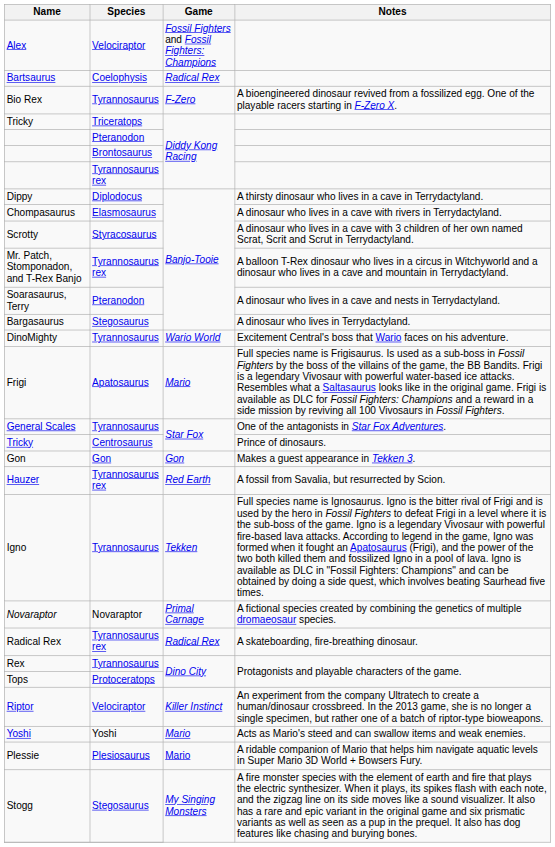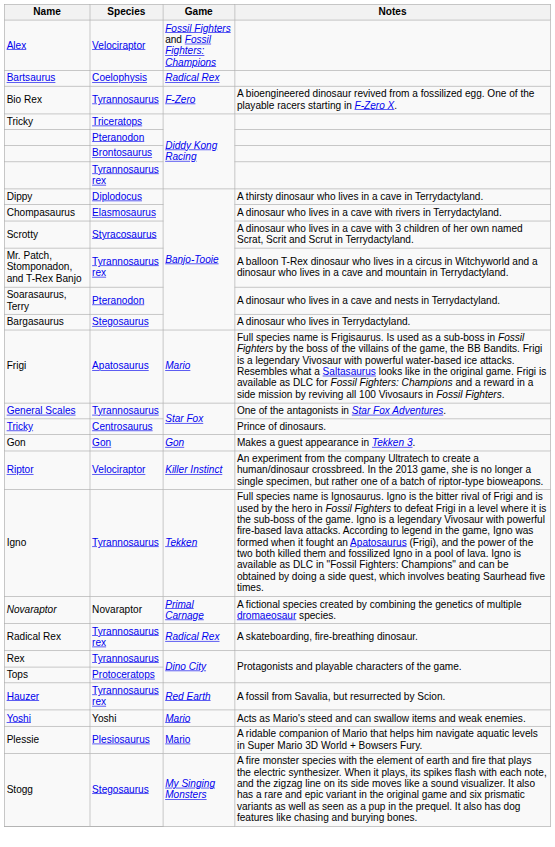 <table class="wikitable sortable">
 <tr>
 <th>Name</th>
 <th>Species</th>
 <th>Game</th>
 <th>Notes</th>
 </tr>
 <tr>
 <td><a href='#'>Alex</a></td>
 <td><a href='#'>Velociraptor</a></td>
 <td><em><a href='#'>Fossil Fighters</a></em> and <em><a href='#'>Fossil Fighters: Champions</a></em></td>
 <td></td>
 </tr>
 <tr>
 <td><a href='#'>Bartsaurus</a></td>
 <td><a href='#'>Coelophysis</a></td>
 <td><em><a href='#'>Radical Rex</a></em></td>
 <td></td>
 </tr>
 <tr>
 <td>Bio Rex</td>
 <td><a href='#'>Tyrannosaurus</a></td>
 <td><em><a href='#'>F-Zero</a></em></td>
 <td>A bioengineered dinosaur revived from a fossilized egg. One of the playable racers starting in <em><a href='#'>F-Zero X</a></em>.</td>
 </tr>
 <tr>
 <td>Tricky</td>
 <td><a href='#'>Triceratops</a></td>
 <td rowspan="4"><em><a href='#'>Diddy Kong Racing</a></em></td>
 <td></td>
 </tr>
 <tr>
 <td></td>
 <td><a href='#'>Pteranodon</a></td>
 <td></td>
 </tr>
 <tr>
 <td></td>
 <td><a href='#'>Brontosaurus</a></td>
 <td></td>
 </tr>
 <tr>
 <td></td>
 <td><a href='#'>Tyrannosaurus rex</a></td>
 <td></td>
 </tr>
 <tr>
 <td>Dippy</td>
 <td><a href='#'>Diplodocus</a></td>
 <td rowspan="6"><em><a href='#'>Banjo-Tooie</a></em></td>
 <td>A thirsty dinosaur who lives in a cave in Terrydactyland.</td>
 </tr>
 <tr>
 <td>Chompasaurus</td>
 <td><a href='#'>Elasmosaurus</a></td>
 <td>A dinosaur who lives in a cave with rivers in Terrydactyland.</td>
 </tr>
 <tr>
 <td>Scrotty</td>
 <td><a href='#'>Styracosaurus</a></td>
 <td>A dinosaur who lives in a cave with 3 children of her own named Scrat, Scrit and Scrut in Terrydactyland.</td>
 </tr>
 <tr>
 <td>Mr. Patch, Stomponadon, and T-Rex Banjo</td>
 <td><a href='#'>Tyrannosaurus rex</a></td>
 <td>A balloon T-Rex dinosaur who lives in a circus in Witchyworld and a dinosaur who lives in a cave and mountain in Terrydactyland.</td>
 </tr>
 <tr>
 <td>Soarasaurus, Terry</td>
 <td><a href='#'>Pteranodon</a></td>
 <td>A dinosaur who lives in a cave and nests in Terrydactyland.</td>
 </tr>
 <tr>
 <td>Bargasaurus</td>
 <td><a href='#'>Stegosaurus</a></td>
 <td>A dinosaur who lives in Terrydactyland.</td>
 </tr>
 <tr>
-<td>DinoMighty</td>
-<td><a href='#'>Tyrannosaurus</a></td>
-<td><em><a href='#'>Wario World</a></em></td>
-<td>Excitement Central's boss that <a href='#'>Wario</a> faces on his adventure.</td>
-</tr>
-<tr>
 <td>Frigi</td>
 <td><a href='#'>Apatosaurus</a></td>
 <td><em><a href='#'>Mario</a></em></td>
 <td>Full species name is Frigisaurus. Is used as a sub-boss in <em>Fossil Fighters</em> by the boss of the villains of the game, the BB Bandits. Frigi is a legendary Vivosaur with powerful water-based ice attacks. Resembles what a <a href='#'>Saltasaurus</a> looks like in the original game. Frigi is available as DLC for <em>Fossil Fighters: Champions</em> and a reward in a side mission by reviving all 100 Vivosaurs in <em>Fossil Fighters</em>.</td>
 </tr>
 <tr>
 <td><a href='#'>General Scales</a></td>
 <td><a href='#'>Tyrannosaurus</a></td>
 <td rowspan="2"><em><a href='#'>Star Fox</a></em></td>
 <td>One of the antagonists in <em><a href='#'>Star Fox Adventures</a></em>.</td>
 </tr>
 <tr>
 <td><a href='#'>Tricky</a></td>
 <td><a href='#'>Centrosaurus</a></td>
 <td>Prince of dinosaurs.</td>
 </tr>
 <tr>
 <td>Gon</td>
 <td><a href='#'>Gon</a></td>
 <td><em><a href='#'>Gon</a></em></td>
 <td>Makes a guest appearance in <em><a href='#'>Tekken 3</a></em>.</td>
 </tr>
 <tr>
-<td><a href='#'>Hauzer</a></td>
-<td><a href='#'>Tyrannosaurus rex</a></td>
-<td><em><a href='#'>Red Earth</a></em></td>
-<td>A fossil from Savalia, but resurrected by Scion.</td>
+<td><a href='#'>Riptor</a></td>
+<td><a href='#'>Velociraptor</a></td>
+<td><em><a href='#'>Killer Instinct</a></em></td>
+<td>An experiment from the company Ultratech to create a human/dinosaur crossbreed. In the 2013 game, she is no longer a single specimen, but rather one of a batch of riptor-type bioweapons.</td>
 </tr>
 <tr>
 <td>Igno</td>
 <td><a href='#'>Tyrannosaurus</a></td>
 <td><em><a href='#'>Tekken</a></em></td>
 <td>Full species name is Ignosaurus. Igno is the bitter rival of Frigi and is used by the hero in <em>Fossil Fighters</em> to defeat Frigi in a level where it is the sub-boss of the game. Igno is a legendary Vivosaur with powerful fire-based lava attacks. According to legend in the game, Igno was formed when it fought an <a href='#'>Apatosaurus</a> (Frigi), and the power of the two both killed them and fossilized Igno in a pool of lava. Igno is available as DLC in "Fossil Fighters: Champions" and can be obtained by doing a side quest, which involves beating Saurhead five times.</td>
 </tr>
 <tr>
 <td><em>Novaraptor</em></td>
 <td>Novaraptor</td>
 <td><em><a href='#'>Primal Carnage</a></em></td>
 <td>A fictional species created by combining the genetics of multiple <a href='#'>dromaeosaur</a> species.</td>
 </tr>
 <tr>
 <td>Radical Rex</td>
 <td><a href='#'>Tyrannosaurus rex</a></td>
 <td><em><a href='#'>Radical Rex</a></em></td>
 <td>A skateboarding, fire-breathing dinosaur.</td>
 </tr>
 <tr>
 <td>Rex</td>
 <td><a href='#'>Tyrannosaurus</a></td>
 <td rowspan="2"><em><a href='#'>Dino City</a></em></td>
 <td rowspan="2">Protagonists and playable characters of the game.</td>
 </tr>
 <tr>
 <td>Tops</td>
 <td><a href='#'>Protoceratops</a></td>
 </tr>
 <tr>
-<td><a href='#'>Riptor</a></td>
-<td><a href='#'>Velociraptor</a></td>
-<td><em><a href='#'>Killer Instinct</a></em></td>
-<td>An experiment from the company Ultratech to create a human/dinosaur crossbreed. In the 2013 game, she is no longer a single specimen, but rather one of a batch of riptor-type bioweapons.</td>
+<td><a href='#'>Hauzer</a></td>
+<td><a href='#'>Tyrannosaurus rex</a></td>
+<td><em><a href='#'>Red Earth</a></em></td>
+<td>A fossil from Savalia, but resurrected by Scion.</td>
 </tr>
 <tr>
 <td><a href='#'>Yoshi</a></td>
 <td>Yoshi</td>
 <td><em><a href='#'>Mario</a></em></td>
 <td>Acts as Mario's steed and can swallow items and weak enemies.</td>
 </tr>
 <tr>
 <td>Plessie</td>
 <td><a href='#'>Plesiosaurus</a></td>
 <td><a href='#'>Mario</a></td>
 <td>A ridable companion of Mario that helps him navigate aquatic levels in Super Mario 3D World + Bowsers Fury.</td>
 </tr>
 <tr>
 <td>Stogg</td>
 <td><a href='#'>Stegosaurus</a></td>
 <td rowspan="2"><em><a href='#'>My Singing Monsters</a></em></td>
 <td rowspan="2">A fire monster species with the element of earth and fire that plays the electric synthesizer. When it plays, its spikes flash with each note, and the zigzag line on its side moves like a sound visualizer. It also has a rare and epic variant in the original game and six prismatic variants as well as seen as a pup in the prequel. It also has dog features like chasing and burying bones.</td>
 </tr>
 <tr>
 </tr>
 </table>
